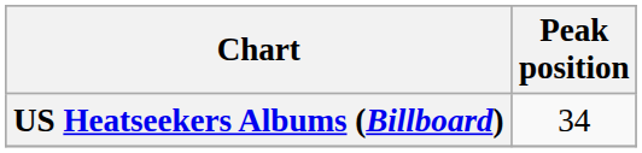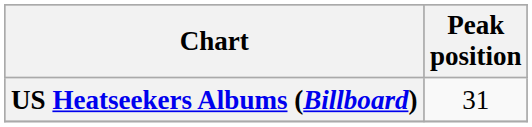 <table class="wikitable plainrowheaders sortable" style="text-align:center;" border="1">
 <tr>
 <th scope="col">Chart</th>
 <th scope="col">Peak<br>position</th>
 </tr>
 <tr>
 <th scope="row">US <a href='#'>Heatseekers Albums</a> (<em><a href='#'>Billboard</a></em>)</th>
-<td>34</td>
+<td>31</td>
 </tr>
 <tr>
 </tr>
 </table>
